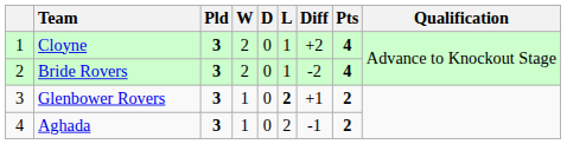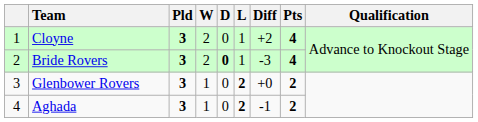 <table class="wikitable" style="text-align:center">
 <tr>
 <th width="20"></th>
 <th width="150" style="text-align:left;">Team</th>
 <th>Pld</th>
 <th>W</th>
 <th>D</th>
 <th>L</th>
 <th>Diff</th>
 <th>Pts</th>
 <th>Qualification</th>
 </tr>
 <tr style="background:#ccffcc">
 <td>1</td>
 <td align="left"><a href='#'>Cloyne</a></td>
 <td><strong>3</strong></td>
 <td>2</td>
 <td>0</td>
 <td>1</td>
 <td>+2</td>
 <td><strong>4</strong></td>
 <td rowspan="2">Advance to Knockout Stage</td>
 </tr>
 <tr style="background:#ccffcc">
 <td>2</td>
 <td align="left"><a href='#'>Bride Rovers</a></td>
 <td><strong>3</strong></td>
 <td>2</td>
-<td>0</td>
+<td><strong>0</strong></td>
 <td>1</td>
-<td>-2</td>
+<td>-3</td>
 <td><strong>4</strong></td>
 </tr>
 <tr>
 <td>3</td>
 <td align="left"><a href='#'>Glenbower Rovers</a></td>
 <td><strong>3</strong></td>
 <td>1</td>
 <td>0</td>
 <td><strong>2</strong></td>
-<td>+1</td>
+<td>+0</td>
 <td><strong>2</strong></td>
 <td rowspan="2"></td>
 </tr>
 <tr>
 <td>4</td>
 <td align="left"><a href='#'>Aghada</a></td>
 <td><strong>3</strong></td>
 <td>1</td>
 <td>0</td>
-<td>2</td>
+<td><strong>2</strong></td>
 <td>-1</td>
 <td><strong>2</strong></td>
 </tr>
 </table>
